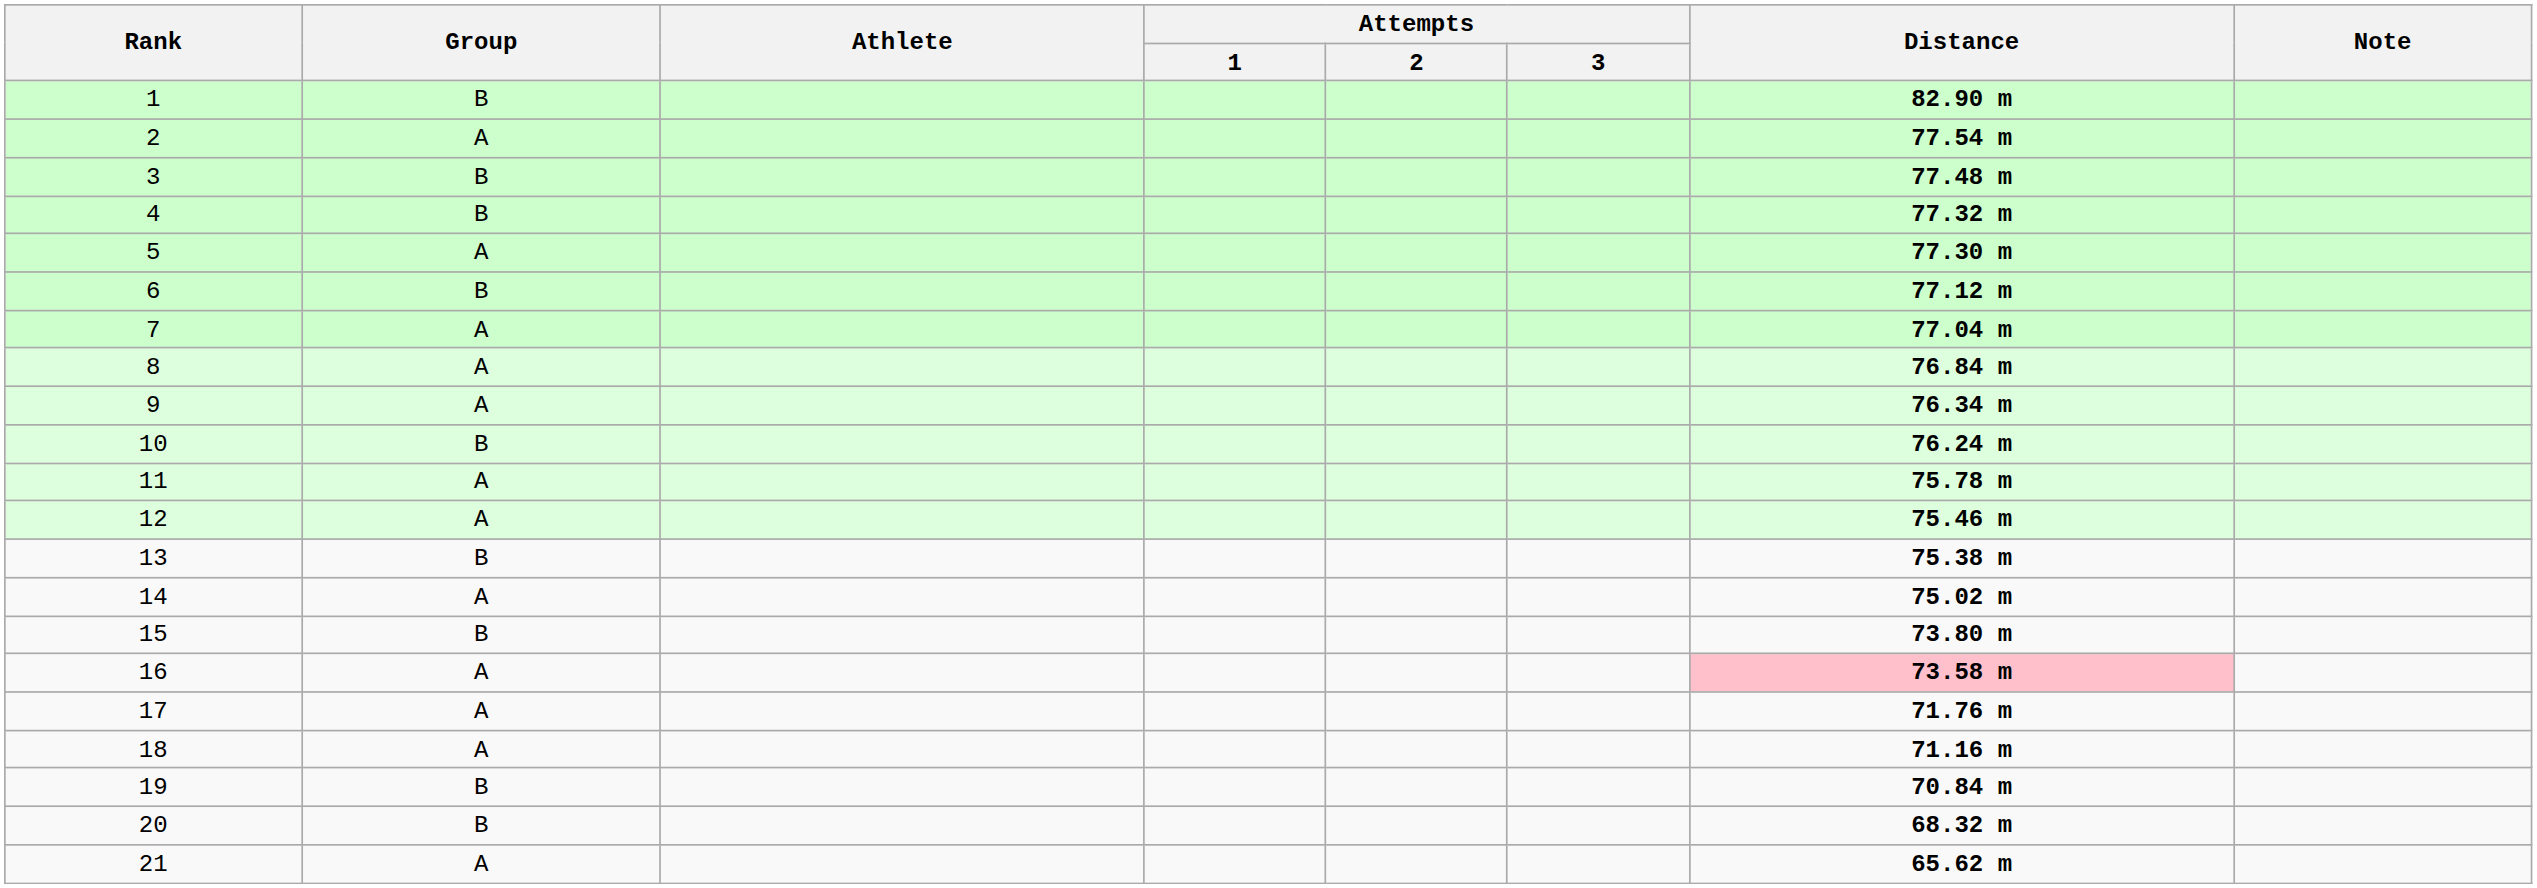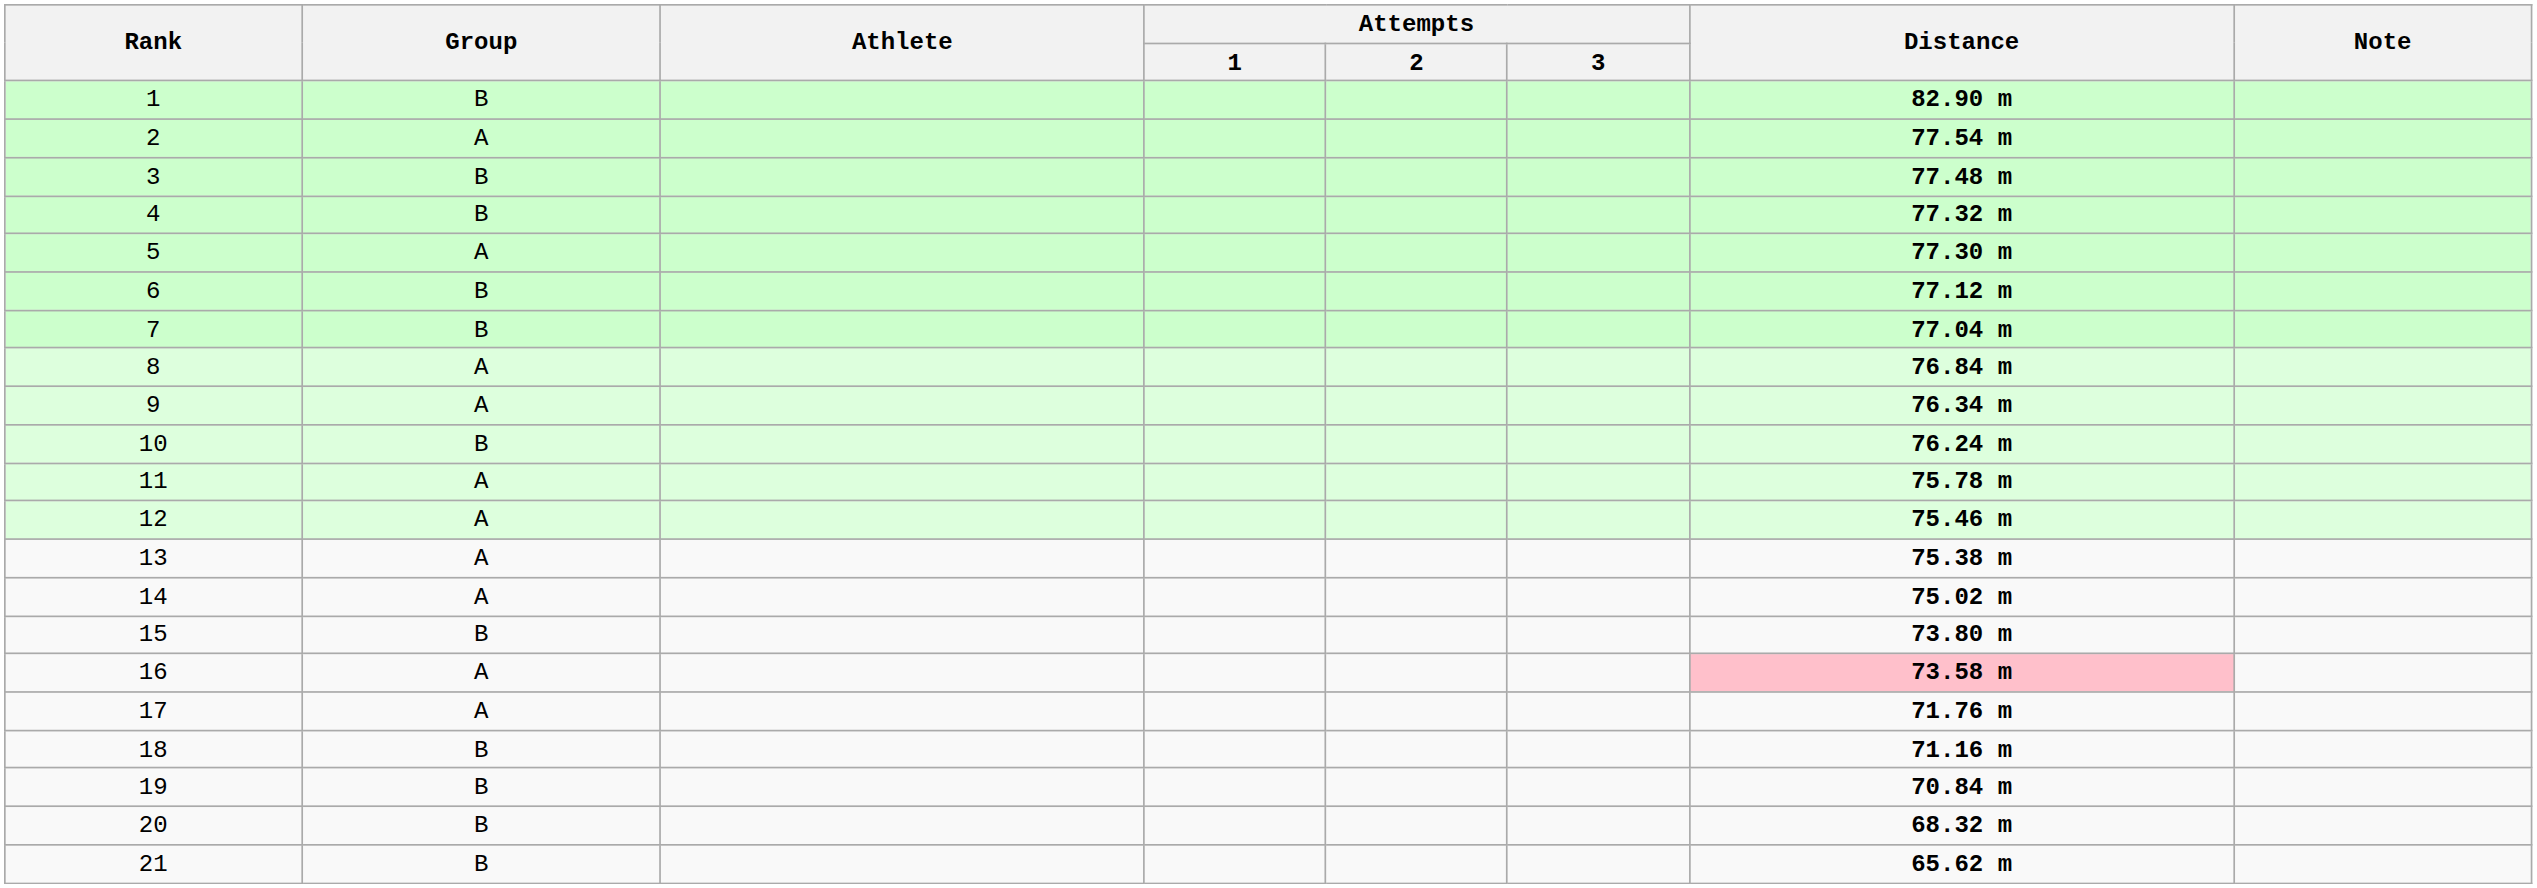 <table class="wikitable" style=" text-align:center; font-size:110%;" width="95%">
 <tr>
 <th rowspan="2">Rank</th>
 <th rowspan="2">Group</th>
 <th rowspan="2">Athlete</th>
 <th colspan="3">Attempts</th>
 <th rowspan="2">Distance</th>
 <th rowspan="2">Note</th>
 </tr>
 <tr>
 <th>1</th>
 <th>2</th>
 <th>3</th>
 </tr>
 <tr style="background:#ccffcc;">
 <td>1</td>
 <td>B</td>
 <td align=left></td>
 <td></td>
 <td></td>
 <td></td>
 <td><strong>82.90 m</strong></td>
 <td></td>
 </tr>
 <tr style="background:#ccffcc;">
 <td>2</td>
 <td>A</td>
 <td align=left></td>
 <td></td>
 <td></td>
 <td></td>
 <td><strong>77.54 m </strong></td>
 <td></td>
 </tr>
 <tr style="background:#ccffcc;">
 <td>3</td>
 <td>B</td>
 <td align=left></td>
 <td></td>
 <td></td>
 <td></td>
 <td><strong>77.48 m  </strong></td>
 <td></td>
 </tr>
 <tr style="background:#ccffcc;">
 <td>4</td>
 <td>B</td>
 <td align=left></td>
 <td></td>
 <td></td>
 <td></td>
 <td><strong>77.32 m  </strong></td>
 <td></td>
 </tr>
 <tr style="background:#ccffcc;">
 <td>5</td>
 <td>A</td>
 <td align=left></td>
 <td></td>
 <td></td>
 <td></td>
 <td><strong>77.30 m</strong></td>
 <td></td>
 </tr>
 <tr style="background:#ccffcc;">
 <td>6</td>
 <td>B</td>
 <td align=left></td>
 <td></td>
 <td></td>
 <td></td>
 <td><strong>77.12 m  </strong></td>
 <td></td>
 </tr>
 <tr style="background:#ccffcc;">
 <td>7</td>
-<td>A</td>
+<td>B</td>
 <td align=left></td>
 <td></td>
 <td></td>
 <td></td>
 <td><strong>77.04 m  </strong></td>
 <td></td>
 </tr>
 <tr style="background:#ddffdd;">
 <td>8</td>
 <td>A</td>
 <td align=left></td>
 <td></td>
 <td></td>
 <td></td>
 <td><strong>76.84 m  </strong></td>
 <td></td>
 </tr>
 <tr style="background:#ddffdd;">
 <td>9</td>
 <td>A</td>
 <td align=left></td>
 <td></td>
 <td></td>
 <td></td>
 <td><strong>76.34 m  </strong></td>
 <td></td>
 </tr>
 <tr style="background:#ddffdd;">
 <td>10</td>
 <td>B</td>
 <td align=left></td>
 <td></td>
 <td></td>
 <td></td>
 <td><strong>76.24 m  </strong></td>
 <td></td>
 </tr>
 <tr style="background:#ddffdd;">
 <td>11</td>
 <td>A</td>
 <td align=left></td>
 <td></td>
 <td></td>
 <td></td>
 <td><strong>75.78 m  </strong></td>
 <td></td>
 </tr>
 <tr style="background:#ddffdd;">
 <td>12</td>
 <td>A</td>
 <td align=left></td>
 <td></td>
 <td></td>
 <td></td>
 <td><strong>75.46 m  </strong></td>
 <td></td>
 </tr>
 <tr>
 <td>13</td>
-<td>B</td>
+<td>A</td>
 <td align=left></td>
 <td></td>
 <td></td>
 <td></td>
 <td><strong>75.38 m  </strong></td>
 <td></td>
 </tr>
 <tr>
 <td>14</td>
 <td>A</td>
 <td align=left></td>
 <td></td>
 <td></td>
 <td></td>
 <td><strong>75.02 m  </strong></td>
 <td></td>
 </tr>
 <tr>
 <td>15</td>
 <td>B</td>
 <td align=left></td>
 <td></td>
 <td></td>
 <td></td>
 <td><strong>73.80 m  </strong></td>
 <td></td>
 </tr>
 <tr>
 <td>16</td>
 <td>A</td>
 <td align=left></td>
 <td></td>
 <td></td>
 <td></td>
 <td style="background: pink;"><strong>73.58 m  </strong></td>
 <td></td>
 </tr>
 <tr>
 <td>17</td>
 <td>A</td>
 <td align=left></td>
 <td></td>
 <td></td>
 <td></td>
 <td><strong>71.76 m  </strong></td>
 <td></td>
 </tr>
 <tr>
 <td>18</td>
-<td>A</td>
+<td>B</td>
 <td align=left></td>
 <td></td>
 <td></td>
 <td></td>
 <td><strong>71.16 m  </strong></td>
 <td></td>
 </tr>
 <tr>
 <td>19</td>
 <td>B</td>
 <td align=left></td>
 <td></td>
 <td></td>
 <td></td>
 <td><strong>70.84 m </strong></td>
 <td></td>
 </tr>
 <tr>
 <td>20</td>
 <td>B</td>
 <td align=left></td>
 <td></td>
 <td></td>
 <td></td>
 <td><strong>68.32 m  </strong></td>
 <td></td>
 </tr>
 <tr>
 <td>21</td>
-<td>A</td>
+<td>B</td>
 <td align=left></td>
 <td></td>
 <td></td>
 <td></td>
 <td><strong>65.62 m  </strong></td>
 <td></td>
 </tr>
 </table>
